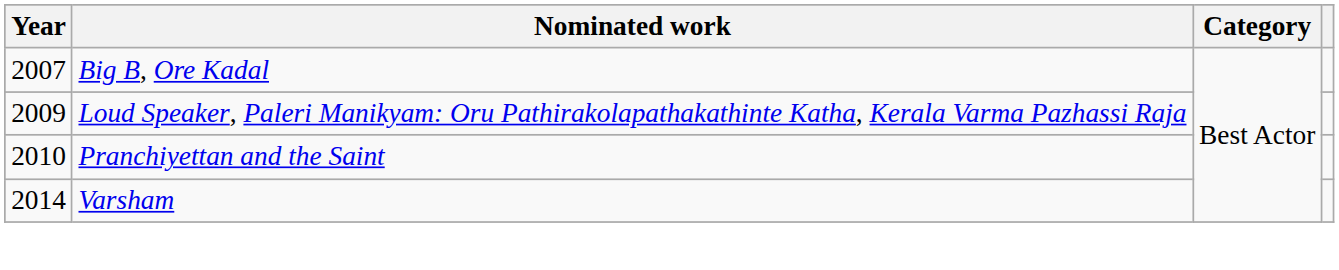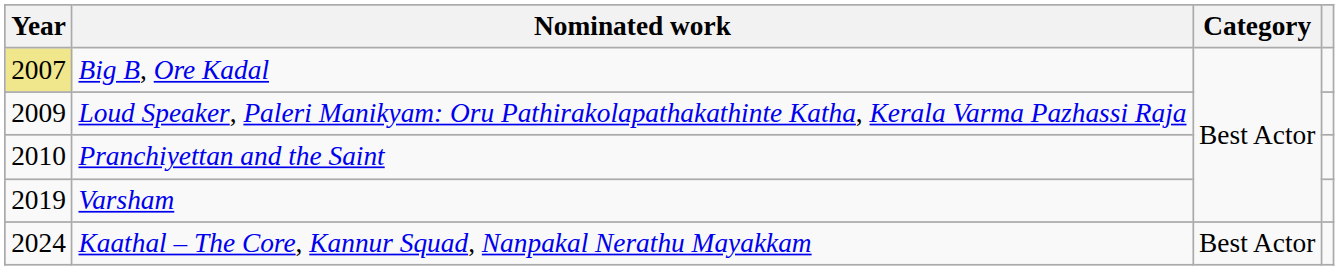 <table class="wikitable">
 <tr>
 <th>Year</th>
 <th>Nominated work</th>
 <th>Category</th>
 <th></th>
 </tr>
 <tr>
-<td>2007</td>
+<td style="background: khaki;">2007</td>
 <td><em><a href='#'>Big B</a></em>, <em><a href='#'>Ore Kadal</a></em></td>
 <td rowspan="4">Best Actor</td>
 <td></td>
 </tr>
 <tr>
 <td>2009</td>
 <td><a href='#'><em>Loud Speaker</em></a>, <a href='#'><em>Paleri Manikyam: Oru Pathirakolapathakathinte Katha</em></a>, <em><a href='#'>Kerala Varma Pazhassi Raja</a></em></td>
 <td></td>
 </tr>
 <tr>
 <td>2010</td>
 <td><em><a href='#'>Pranchiyettan and the Saint</a></em></td>
 <td></td>
 </tr>
 <tr>
-<td>2014</td>
+<td>2019</td>
 <td><em><a href='#'>Varsham</a></em></td>
 <td></td>
 </tr>
+<tr>
+<td>2024</td>
+<td><em><a href='#'>Kaathal – The Core</a></em>, <em><a href='#'>Kannur Squad</a></em>, <em><a href='#'>Nanpakal Nerathu Mayakkam</a></em></td>
+<td>Best Actor</td>
+<td></td>
+</tr>
 </table>
